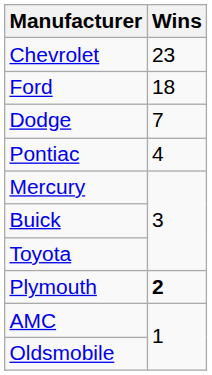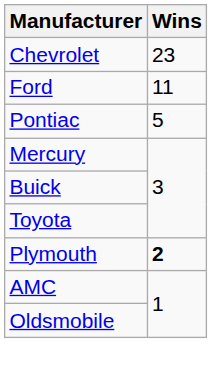 <table class="wikitable sortable">
 <tr>
 <th>Manufacturer</th>
 <th>Wins</th>
 </tr>
 <tr>
 <td><a href='#'>Chevrolet</a></td>
 <td>23</td>
 </tr>
 <tr>
 <td><a href='#'>Ford</a></td>
-<td>18</td>
-</tr>
-<tr>
-<td><a href='#'>Dodge</a></td>
-<td>7</td>
+<td>11</td>
 </tr>
 <tr>
 <td><a href='#'>Pontiac</a></td>
-<td>4</td>
+<td>5</td>
 </tr>
 <tr>
 <td><a href='#'>Mercury</a></td>
 <td rowspan=3>3</td>
 </tr>
 <tr>
 <td><a href='#'>Buick</a></td>
 </tr>
 <tr>
 <td><a href='#'>Toyota</a></td>
 </tr>
 <tr>
 <td><a href='#'>Plymouth</a></td>
 <td rowspan=1><strong>2</strong></td>
 </tr>
 <tr>
 <td><a href='#'>AMC</a></td>
 <td rowspan=2>1</td>
 </tr>
 <tr>
 <td><a href='#'>Oldsmobile</a></td>
 </tr>
 </table>
